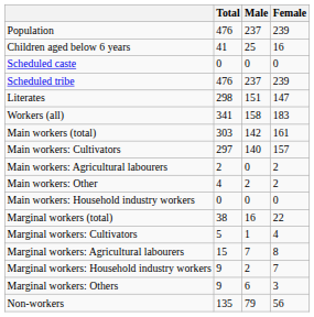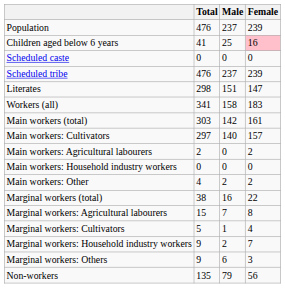 <table class="wikitable sortable">
 <tr>
 <th></th>
 <th>Total</th>
 <th>Male</th>
 <th>Female</th>
 </tr>
 <tr>
 <td>Population</td>
 <td>476</td>
 <td>237</td>
 <td>239</td>
 </tr>
 <tr>
 <td>Children aged below 6 years</td>
 <td>41</td>
 <td>25</td>
-<td>16</td>
+<td style="background: pink;">16</td>
 </tr>
 <tr>
 <td><a href='#'>Scheduled caste</a></td>
 <td>0</td>
 <td>0</td>
 <td>0</td>
 </tr>
 <tr>
 <td><a href='#'>Scheduled tribe</a></td>
 <td>476</td>
 <td>237</td>
 <td>239</td>
 </tr>
 <tr>
 <td>Literates</td>
 <td>298</td>
 <td>151</td>
 <td>147</td>
 </tr>
 <tr>
 <td>Workers (all)</td>
 <td>341</td>
 <td>158</td>
 <td>183</td>
 </tr>
 <tr>
 <td>Main workers (total)</td>
 <td>303</td>
 <td>142</td>
 <td>161</td>
 </tr>
 <tr>
 <td>Main workers: Cultivators</td>
 <td>297</td>
 <td>140</td>
 <td>157</td>
 </tr>
 <tr>
 <td>Main workers: Agricultural labourers</td>
 <td>2</td>
 <td>0</td>
 <td>2</td>
 </tr>
 <tr>
+<td>Main workers: Household industry workers</td>
+<td>0</td>
+<td>0</td>
+<td>0</td>
+</tr>
+<tr>
 <td>Main workers: Other</td>
 <td>4</td>
 <td>2</td>
 <td>2</td>
-</tr>
-<tr>
-<td>Main workers: Household industry workers</td>
-<td>0</td>
-<td>0</td>
-<td>0</td>
 </tr>
 <tr>
 <td>Marginal workers (total)</td>
 <td>38</td>
 <td>16</td>
 <td>22</td>
 </tr>
 <tr>
+<td>Marginal workers: Agricultural labourers</td>
+<td>15</td>
+<td>7</td>
+<td>8</td>
+</tr>
+<tr>
 <td>Marginal workers: Cultivators</td>
 <td>5</td>
 <td>1</td>
 <td>4</td>
-</tr>
-<tr>
-<td>Marginal workers: Agricultural labourers</td>
-<td>15</td>
-<td>7</td>
-<td>8</td>
 </tr>
 <tr>
 <td>Marginal workers: Household industry workers</td>
 <td>9</td>
 <td>2</td>
 <td>7</td>
 </tr>
 <tr>
 <td>Marginal workers: Others</td>
 <td>9</td>
 <td>6</td>
 <td>3</td>
 </tr>
 <tr>
 <td>Non-workers</td>
 <td>135</td>
 <td>79</td>
 <td>56</td>
 </tr>
 </table>
